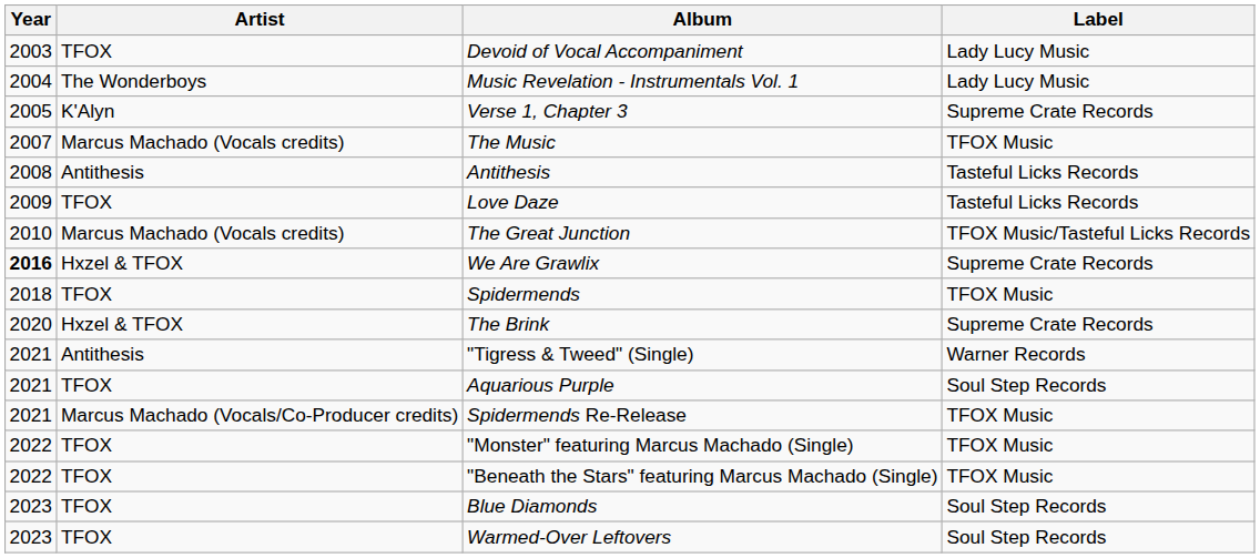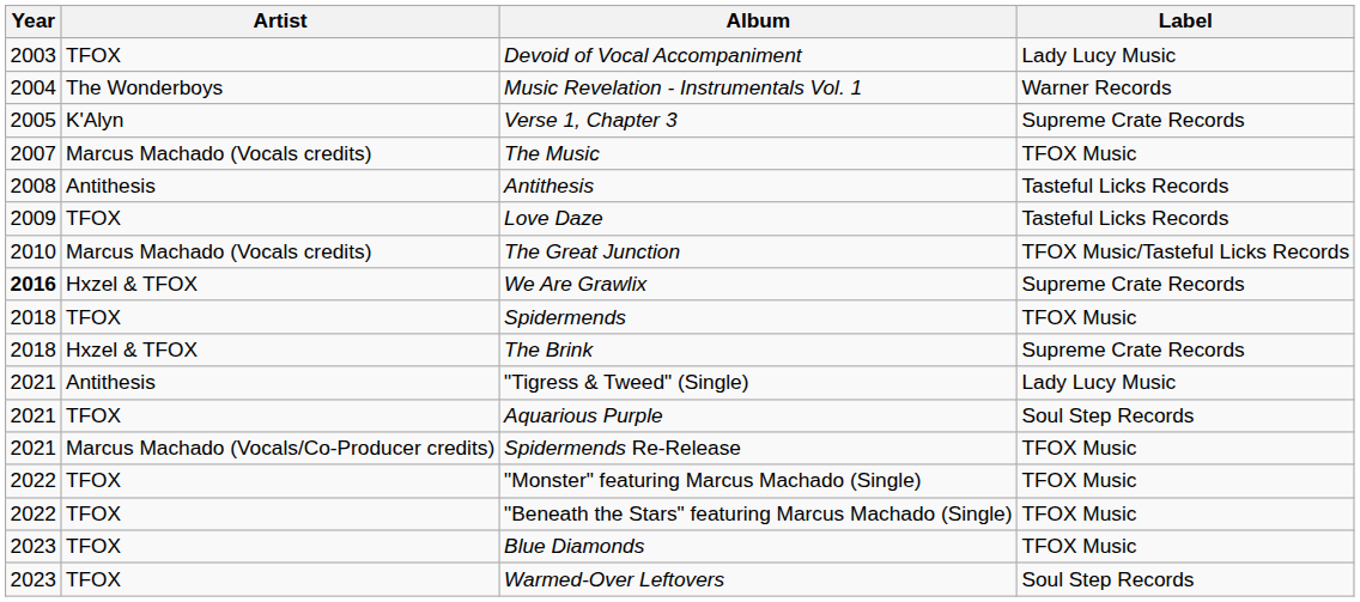 <table class="wikitable">
 <tr>
 <th>Year</th>
 <th>Artist</th>
 <th>Album</th>
 <th>Label</th>
 </tr>
 <tr>
 <td>2003</td>
 <td>TFOX</td>
 <td><em>Devoid of Vocal Accompaniment</em></td>
 <td>Lady Lucy Music</td>
 </tr>
 <tr>
 <td>2004</td>
 <td>The Wonderboys</td>
 <td><em>Music Revelation - Instrumentals Vol. 1</em></td>
-<td>Lady Lucy Music</td>
+<td>Warner Records</td>
 </tr>
 <tr>
 <td>2005</td>
 <td>K'Alyn</td>
 <td><em>Verse 1, Chapter 3</em></td>
 <td>Supreme Crate Records</td>
 </tr>
 <tr>
 <td>2007</td>
 <td>Marcus Machado (Vocals credits)</td>
 <td><em>The Music</em></td>
 <td>TFOX Music</td>
 </tr>
 <tr>
 <td>2008</td>
 <td>Antithesis</td>
 <td><em>Antithesis</em></td>
 <td>Tasteful Licks Records</td>
 </tr>
 <tr>
 <td>2009</td>
 <td>TFOX</td>
 <td><em>Love Daze</em></td>
 <td>Tasteful Licks Records</td>
 </tr>
 <tr>
 <td>2010</td>
 <td>Marcus Machado (Vocals credits)</td>
 <td><em>The Great Junction</em></td>
 <td>TFOX Music/Tasteful Licks Records</td>
 </tr>
 <tr>
 <td><strong>2016</strong></td>
 <td>Hxzel & TFOX</td>
 <td><em>We Are Grawlix</em></td>
 <td>Supreme Crate Records</td>
 </tr>
 <tr>
 <td>2018</td>
 <td>TFOX</td>
 <td><em>Spidermends</em></td>
 <td>TFOX Music</td>
 </tr>
 <tr>
-<td>2020</td>
+<td>2018</td>
 <td>Hxzel & TFOX</td>
 <td><em>The Brink</em></td>
 <td>Supreme Crate Records</td>
 </tr>
 <tr>
 <td>2021</td>
 <td>Antithesis</td>
 <td>"Tigress & Tweed" (Single)</td>
-<td>Warner Records</td>
+<td>Lady Lucy Music</td>
 </tr>
 <tr>
 <td>2021</td>
 <td>TFOX</td>
 <td><em>Aquarious Purple</em></td>
 <td>Soul Step Records</td>
 </tr>
 <tr>
 <td>2021</td>
 <td>Marcus Machado (Vocals/Co-Producer credits)</td>
 <td><em>Spidermends</em> Re-Release</td>
 <td>TFOX Music</td>
 </tr>
 <tr>
 <td>2022</td>
 <td>TFOX</td>
 <td>"Monster" featuring Marcus Machado (Single)</td>
 <td>TFOX Music</td>
 </tr>
 <tr>
 <td>2022</td>
 <td>TFOX</td>
 <td>"Beneath the Stars" featuring Marcus Machado (Single)</td>
 <td>TFOX Music</td>
 </tr>
 <tr>
 <td>2023</td>
 <td>TFOX</td>
 <td><em>Blue Diamonds</em></td>
-<td>Soul Step Records</td>
+<td>TFOX Music</td>
 </tr>
 <tr>
 <td>2023</td>
 <td>TFOX</td>
 <td><em>Warmed-Over Leftovers</em></td>
 <td>Soul Step Records</td>
 </tr>
 </table>
